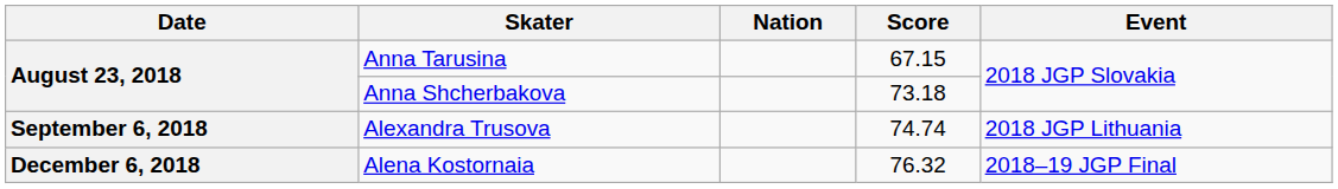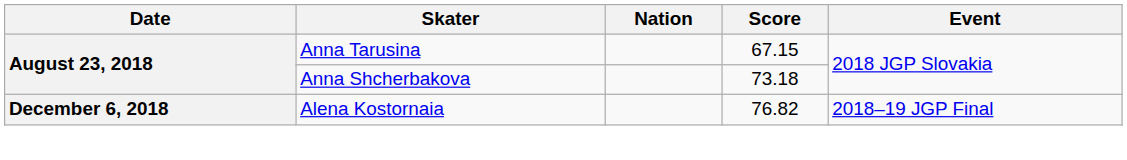 <table class="wikitable unsortable" style="text-align:left; width:75%">
 <tr>
 <th scope="col">Date</th>
 <th scope="col">Skater</th>
 <th scope="col">Nation</th>
 <th scope="col">Score</th>
 <th scope="col">Event</th>
 </tr>
 <tr>
 <th scope="row" style="text-align:left;" rowspan="2">August 23, 2018</th>
 <td><a href='#'>Anna Tarusina</a></td>
 <td></td>
 <td style="text-align:center;">67.15</td>
 <td rowspan="2"><a href='#'>2018 JGP Slovakia</a></td>
 </tr>
 <tr>
 <td><a href='#'>Anna Shcherbakova</a></td>
 <td></td>
 <td style="text-align:center;">73.18</td>
 </tr>
 <tr>
-<th scope="row" style="text-align:left;">September 6, 2018</th>
-<td><a href='#'>Alexandra Trusova</a></td>
-<td></td>
-<td style="text-align:center;">74.74</td>
-<td><a href='#'>2018 JGP Lithuania</a></td>
-</tr>
-<tr>
 <th scope="row" style="text-align:left;">December 6, 2018</th>
 <td><a href='#'>Alena Kostornaia</a></td>
 <td></td>
-<td style="text-align:center;">76.32</td>
+<td style="text-align:center;">76.82</td>
 <td><a href='#'>2018–19 JGP Final</a></td>
 </tr>
 </table>
